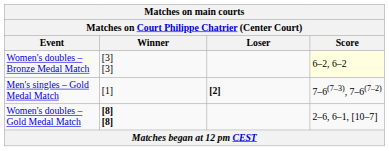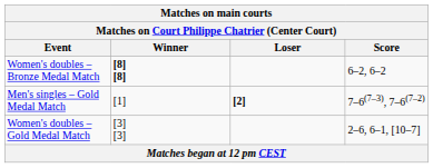 <table class="wikitable nowrap" style="margin:auto;">
 <tr>
 <th colspan="4" style="white-space:nowrap">Matches on main courts</th>
 </tr>
 <tr>
 <th colspan="4">Matches on <a href='#'>Court Philippe Chatrier</a> (Center Court)</th>
 </tr>
 <tr>
 <th width="250">Event</th>
 <th width="300">Winner</th>
 <th width="300">Loser</th>
 <th width="200">Score</th>
 </tr>
 <tr>
 <td><a href='#'>Women's doubles – Bronze Medal Match</a></td>
-<td></strong> [3]<br> [3]<strong></td>
+<td><strong> [8]<br> [8]</strong></td>
 <td><br></td>
-<td style="background: lightyellow;">6–2, 6–2</td>
+<td>6–2, 6–2</td>
 </tr>
 <tr>
 <td><a href='#'>Men's singles – Gold Medal Match</a></td>
 <td> [1]<strong></td>
 <td><strong> [2]</strong></td>
 <td>7–6<sup>(7–3)</sup>, 7–6<sup>(7–2)</sup></td>
 </tr>
 <tr>
 <td><a href='#'>Women's doubles – Gold Medal Match</a></td>
-<td><strong> [8]<br> [8]</strong></td>
+<td></strong> [3]<br> [3]<strong></td>
 <td><br></td>
 <td>2–6, 6–1, [10–7]</td>
 </tr>
 <tr>
 <th colspan="4"><em>Matches began at 12 pm <a href='#'>CEST</a></em></th>
 </tr>
 </table>
